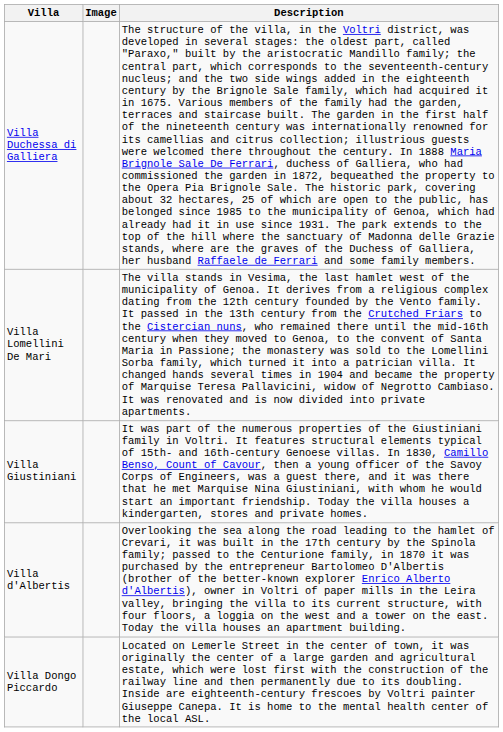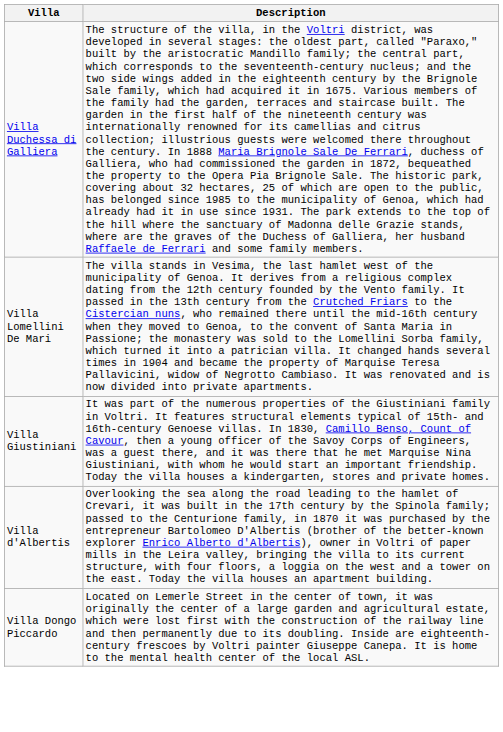 <table class="wikitable sortable">
 <tr>
 <th>Villa</th>
-<th>Image</th>
 <th>Description</th>
 </tr>
 <tr>
 <td><a href='#'>Villa Duchessa di Galliera</a></td>
-<td></td>
 <td>The structure of the villa, in the <a href='#'>Voltri</a> district, was developed in several stages: the oldest part, called "Paraxo," built by the aristocratic Mandillo family; the central part, which corresponds to the seventeenth-century nucleus; and the two side wings added in the eighteenth century by the Brignole Sale family, which had acquired it in 1675. Various members of the family had the garden, terraces and staircase built. The garden in the first half of the nineteenth century was internationally renowned for its camellias and citrus collection; illustrious guests were welcomed there throughout the century. In 1888 <a href='#'>Maria Brignole Sale De Ferrari</a>, duchess of Galliera, who had commissioned the garden in 1872, bequeathed the property to the Opera Pia Brignole Sale. The historic park, covering about 32 hectares, 25 of which are open to the public, has belonged since 1985 to the municipality of Genoa, which had already had it in use since 1931. The park extends to the top of the hill where the sanctuary of Madonna delle Grazie stands, where are the graves of the Duchess of Galliera, her husband <a href='#'>Raffaele de Ferrari</a> and some family members.</td>
 </tr>
 <tr>
 <td>Villa Lomellini De Mari</td>
-<td></td>
 <td>The villa stands in Vesima, the last hamlet west of the municipality of Genoa. It derives from a religious complex dating from the 12th century founded by the Vento family. It passed in the 13th century from the <a href='#'>Crutched Friars</a> to the <a href='#'>Cistercian nuns</a>, who remained there until the mid-16th century when they moved to Genoa, to the convent of Santa Maria in Passione; the monastery was sold to the Lomellini Sorba family, which turned it into a patrician villa. It changed hands several times in 1904 and became the property of Marquise Teresa Pallavicini, widow of Negrotto Cambiaso. It was renovated and is now divided into private apartments.</td>
 </tr>
 <tr>
 <td>Villa Giustiniani</td>
-<td></td>
 <td>It was part of the numerous properties of the Giustiniani family in Voltri. It features structural elements typical of 15th- and 16th-century Genoese villas. In 1830, <a href='#'>Camillo Benso, Count of Cavour</a>, then a young officer of the Savoy Corps of Engineers, was a guest there, and it was there that he met Marquise Nina Giustiniani, with whom he would start an important friendship. Today the villa houses a kindergarten, stores and private homes.</td>
 </tr>
 <tr>
 <td>Villa d'Albertis</td>
-<td></td>
 <td>Overlooking the sea along the road leading to the hamlet of Crevari, it was built in the 17th century by the Spinola family; passed to the Centurione family, in 1870 it was purchased by the entrepreneur Bartolomeo D'Albertis (brother of the better-known explorer <a href='#'>Enrico Alberto d'Albertis</a>), owner in Voltri of paper mills in the Leira valley, bringing the villa to its current structure, with four floors, a loggia on the west and a tower on the east. Today the villa houses an apartment building.</td>
 </tr>
 <tr>
 <td>Villa Dongo Piccardo</td>
-<td></td>
 <td>Located on Lemerle Street in the center of town, it was originally the center of a large garden and agricultural estate, which were lost first with the construction of the railway line and then permanently due to its doubling. Inside are eighteenth-century frescoes by Voltri painter Giuseppe Canepa. It is home to the mental health center of the local ASL.</td>
 </tr>
 </table>
